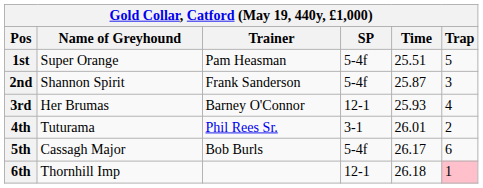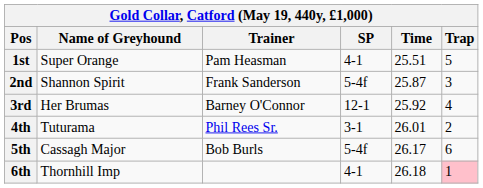 <table class="wikitable">
 <tr>
 <th colspan="6"><a href='#'>Gold Collar</a>, <a href='#'>Catford</a> (May 19, 440y, £1,000)</th>
 </tr>
 <tr>
 <th width=30>Pos</th>
 <th width=180>Name of Greyhound</th>
 <th width=150>Trainer</th>
 <th width=50>SP</th>
 <th width=50>Time</th>
 <th width=30>Trap</th>
 </tr>
 <tr>
 <th>1st</th>
 <td>Super Orange</td>
 <td>Pam Heasman</td>
-<td>5-4f</td>
+<td>4-1</td>
 <td>25.51</td>
 <td>5</td>
 </tr>
 <tr>
 <th>2nd</th>
 <td>Shannon Spirit</td>
 <td>Frank Sanderson</td>
 <td>5-4f</td>
 <td>25.87</td>
 <td>3</td>
 </tr>
 <tr>
 <th>3rd</th>
 <td>Her Brumas</td>
 <td>Barney O'Connor</td>
 <td>12-1</td>
-<td>25.93</td>
+<td>25.92</td>
 <td>4</td>
 </tr>
 <tr>
 <th>4th</th>
 <td>Tuturama</td>
 <td><a href='#'>Phil Rees Sr.</a></td>
 <td>3-1</td>
 <td>26.01</td>
 <td>2</td>
 </tr>
 <tr>
 <th>5th</th>
 <td>Cassagh Major</td>
 <td>Bob Burls</td>
 <td>5-4f</td>
 <td>26.17</td>
 <td>6</td>
 </tr>
 <tr>
 <th>6th</th>
 <td>Thornhill Imp</td>
 <td></td>
-<td>12-1</td>
+<td>4-1</td>
 <td>26.18</td>
 <td style="background: pink;">1</td>
 </tr>
 </table>
